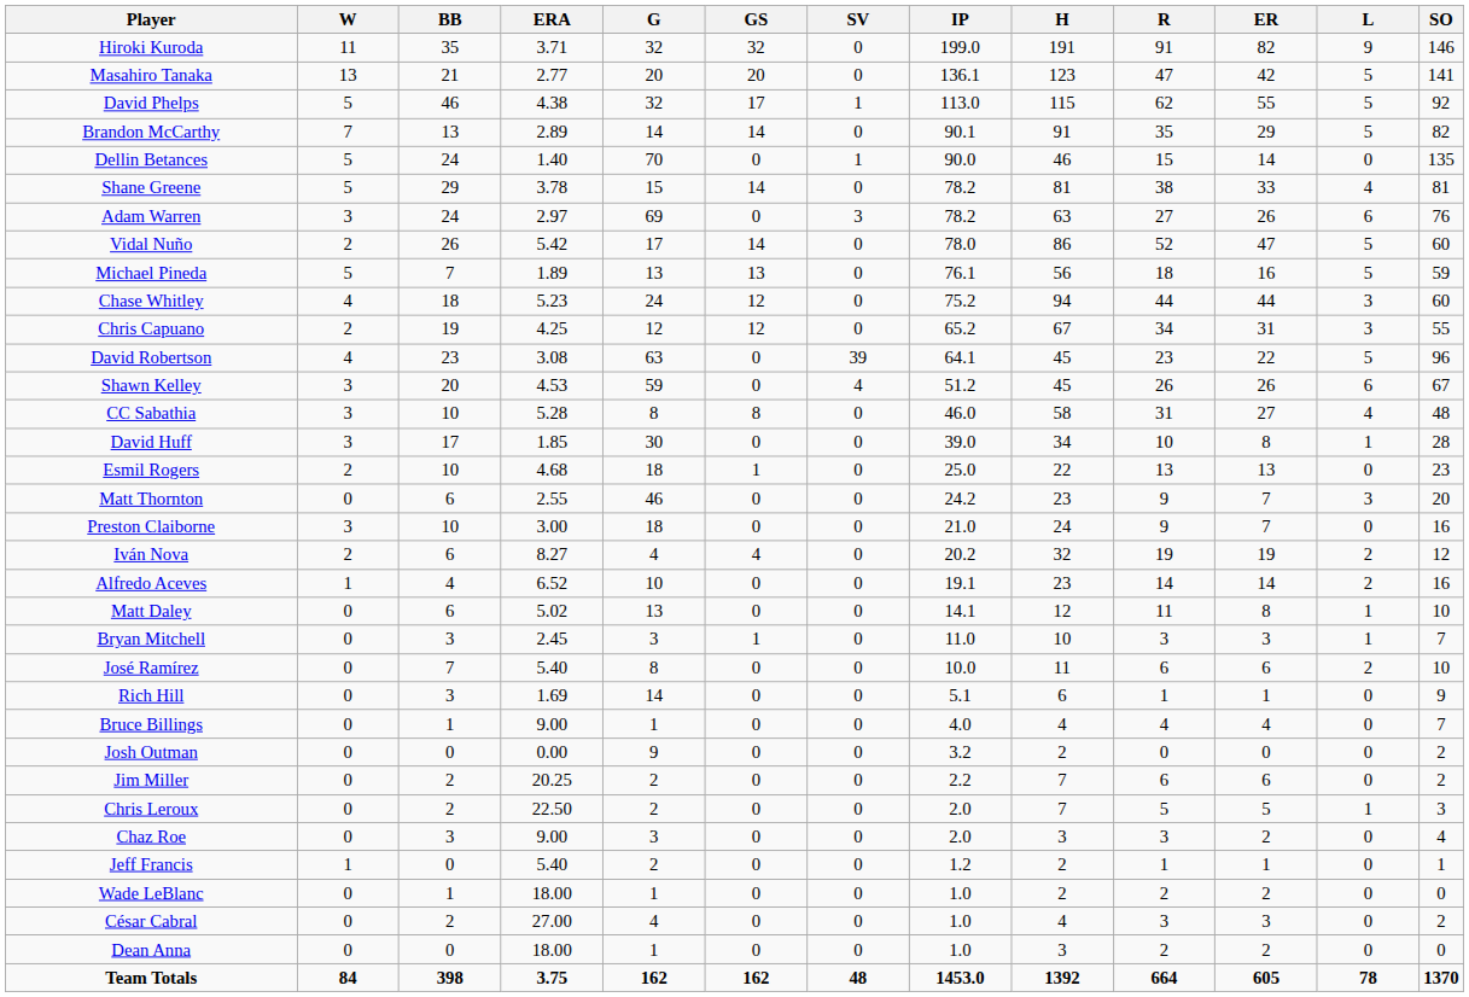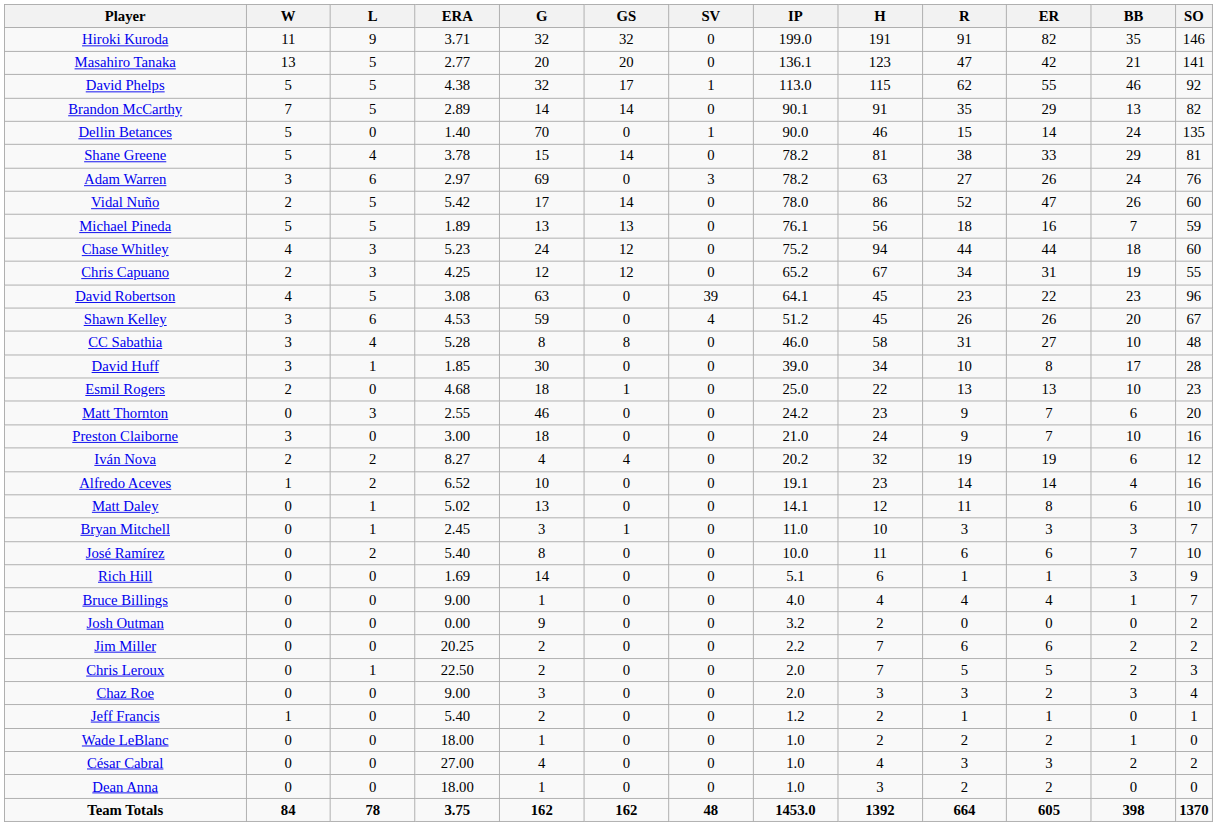 <table class=wikitable style="text-align:center">
 <tr>
 <th bgcolor=#DDDDFF; width="20%">Player</th>
 <th bgcolor=#DDDDFF; width="7%">W</th>
-<th bgcolor=#DDDDFF; width="7%">BB</th>
+<th bgcolor=#DDDDFF; width="7%">L</th>
 <th bgcolor=#DDDDFF; width="7%">ERA</th>
 <th bgcolor=#DDDDFF; width="7%">G</th>
 <th bgcolor=#DDDDFF; width="7%">GS</th>
 <th bgcolor=#DDDDFF; width="7%">SV</th>
 <th bgcolor=#DDDDFF; width="7%">IP</th>
 <th bgcolor=#DDDDFF; width="7%">H</th>
 <th bgcolor=#DDDDFF; width="7%">R</th>
 <th bgcolor=#DDDDFF; width="7%">ER</th>
-<th bgcolor=#DDDDFF; width="7%">L</th>
+<th bgcolor=#DDDDFF; width="7%">BB</th>
 <th bgcolor=#DDDDFF; width="7%">SO</th>
 </tr>
 <tr>
 <td><a href='#'>Hiroki Kuroda</a></td>
 <td>11</td>
-<td>35</td>
+<td>9</td>
 <td>3.71</td>
 <td>32</td>
 <td>32</td>
 <td>0</td>
 <td>199.0</td>
 <td>191</td>
 <td>91</td>
 <td>82</td>
-<td>9</td>
+<td>35</td>
 <td>146</td>
 </tr>
 <tr>
 <td><a href='#'>Masahiro Tanaka</a></td>
 <td>13</td>
-<td>21</td>
+<td>5</td>
 <td>2.77</td>
 <td>20</td>
 <td>20</td>
 <td>0</td>
 <td>136.1</td>
 <td>123</td>
 <td>47</td>
 <td>42</td>
-<td>5</td>
+<td>21</td>
 <td>141</td>
 </tr>
 <tr>
 <td><a href='#'>David Phelps</a></td>
 <td>5</td>
-<td>46</td>
+<td>5</td>
 <td>4.38</td>
 <td>32</td>
 <td>17</td>
 <td>1</td>
 <td>113.0</td>
 <td>115</td>
 <td>62</td>
 <td>55</td>
-<td>5</td>
+<td>46</td>
 <td>92</td>
 </tr>
 <tr>
 <td><a href='#'>Brandon McCarthy</a></td>
 <td>7</td>
-<td>13</td>
+<td>5</td>
 <td>2.89</td>
 <td>14</td>
 <td>14</td>
 <td>0</td>
 <td>90.1</td>
 <td>91</td>
 <td>35</td>
 <td>29</td>
-<td>5</td>
+<td>13</td>
 <td>82</td>
 </tr>
 <tr>
 <td><a href='#'>Dellin Betances</a></td>
 <td>5</td>
-<td>24</td>
+<td>0</td>
 <td>1.40</td>
 <td>70</td>
 <td>0</td>
 <td>1</td>
 <td>90.0</td>
 <td>46</td>
 <td>15</td>
 <td>14</td>
-<td>0</td>
+<td>24</td>
 <td>135</td>
 </tr>
 <tr>
 <td><a href='#'>Shane Greene</a></td>
 <td>5</td>
-<td>29</td>
+<td>4</td>
 <td>3.78</td>
 <td>15</td>
 <td>14</td>
 <td>0</td>
 <td>78.2</td>
 <td>81</td>
 <td>38</td>
 <td>33</td>
-<td>4</td>
+<td>29</td>
 <td>81</td>
 </tr>
 <tr>
 <td><a href='#'>Adam Warren</a></td>
 <td>3</td>
-<td>24</td>
+<td>6</td>
 <td>2.97</td>
 <td>69</td>
 <td>0</td>
 <td>3</td>
 <td>78.2</td>
 <td>63</td>
 <td>27</td>
 <td>26</td>
-<td>6</td>
+<td>24</td>
 <td>76</td>
 </tr>
 <tr>
 <td><a href='#'>Vidal Nuño</a></td>
 <td>2</td>
-<td>26</td>
+<td>5</td>
 <td>5.42</td>
 <td>17</td>
 <td>14</td>
 <td>0</td>
 <td>78.0</td>
 <td>86</td>
 <td>52</td>
 <td>47</td>
-<td>5</td>
+<td>26</td>
 <td>60</td>
 </tr>
 <tr>
 <td><a href='#'>Michael Pineda</a></td>
 <td>5</td>
-<td>7</td>
+<td>5</td>
 <td>1.89</td>
 <td>13</td>
 <td>13</td>
 <td>0</td>
 <td>76.1</td>
 <td>56</td>
 <td>18</td>
 <td>16</td>
-<td>5</td>
+<td>7</td>
 <td>59</td>
 </tr>
 <tr>
 <td><a href='#'>Chase Whitley</a></td>
 <td>4</td>
-<td>18</td>
+<td>3</td>
 <td>5.23</td>
 <td>24</td>
 <td>12</td>
 <td>0</td>
 <td>75.2</td>
 <td>94</td>
 <td>44</td>
 <td>44</td>
-<td>3</td>
+<td>18</td>
 <td>60</td>
 </tr>
 <tr>
 <td><a href='#'>Chris Capuano</a></td>
 <td>2</td>
-<td>19</td>
+<td>3</td>
 <td>4.25</td>
 <td>12</td>
 <td>12</td>
 <td>0</td>
 <td>65.2</td>
 <td>67</td>
 <td>34</td>
 <td>31</td>
-<td>3</td>
+<td>19</td>
 <td>55</td>
 </tr>
 <tr>
 <td><a href='#'>David Robertson</a></td>
 <td>4</td>
-<td>23</td>
+<td>5</td>
 <td>3.08</td>
 <td>63</td>
 <td>0</td>
 <td>39</td>
 <td>64.1</td>
 <td>45</td>
 <td>23</td>
 <td>22</td>
-<td>5</td>
+<td>23</td>
 <td>96</td>
 </tr>
 <tr>
 <td><a href='#'>Shawn Kelley</a></td>
 <td>3</td>
-<td>20</td>
+<td>6</td>
 <td>4.53</td>
 <td>59</td>
 <td>0</td>
 <td>4</td>
 <td>51.2</td>
 <td>45</td>
 <td>26</td>
 <td>26</td>
-<td>6</td>
+<td>20</td>
 <td>67</td>
 </tr>
 <tr>
 <td><a href='#'>CC Sabathia</a></td>
 <td>3</td>
-<td>10</td>
+<td>4</td>
 <td>5.28</td>
 <td>8</td>
 <td>8</td>
 <td>0</td>
 <td>46.0</td>
 <td>58</td>
 <td>31</td>
 <td>27</td>
-<td>4</td>
+<td>10</td>
 <td>48</td>
 </tr>
 <tr>
 <td><a href='#'>David Huff</a></td>
 <td>3</td>
-<td>17</td>
+<td>1</td>
 <td>1.85</td>
 <td>30</td>
 <td>0</td>
 <td>0</td>
 <td>39.0</td>
 <td>34</td>
 <td>10</td>
 <td>8</td>
-<td>1</td>
+<td>17</td>
 <td>28</td>
 </tr>
 <tr>
 <td><a href='#'>Esmil Rogers</a></td>
 <td>2</td>
-<td>10</td>
+<td>0</td>
 <td>4.68</td>
 <td>18</td>
 <td>1</td>
 <td>0</td>
 <td>25.0</td>
 <td>22</td>
 <td>13</td>
 <td>13</td>
-<td>0</td>
+<td>10</td>
 <td>23</td>
 </tr>
 <tr>
 <td><a href='#'>Matt Thornton</a></td>
 <td>0</td>
-<td>6</td>
+<td>3</td>
 <td>2.55</td>
 <td>46</td>
 <td>0</td>
 <td>0</td>
 <td>24.2</td>
 <td>23</td>
 <td>9</td>
 <td>7</td>
-<td>3</td>
+<td>6</td>
 <td>20</td>
 </tr>
 <tr>
 <td><a href='#'>Preston Claiborne</a></td>
 <td>3</td>
-<td>10</td>
+<td>0</td>
 <td>3.00</td>
 <td>18</td>
 <td>0</td>
 <td>0</td>
 <td>21.0</td>
 <td>24</td>
 <td>9</td>
 <td>7</td>
-<td>0</td>
+<td>10</td>
 <td>16</td>
 </tr>
 <tr>
 <td><a href='#'>Iván Nova</a></td>
 <td>2</td>
-<td>6</td>
+<td>2</td>
 <td>8.27</td>
 <td>4</td>
 <td>4</td>
 <td>0</td>
 <td>20.2</td>
 <td>32</td>
 <td>19</td>
 <td>19</td>
-<td>2</td>
+<td>6</td>
 <td>12</td>
 </tr>
 <tr>
 <td><a href='#'>Alfredo Aceves</a></td>
 <td>1</td>
-<td>4</td>
+<td>2</td>
 <td>6.52</td>
 <td>10</td>
 <td>0</td>
 <td>0</td>
 <td>19.1</td>
 <td>23</td>
 <td>14</td>
 <td>14</td>
-<td>2</td>
+<td>4</td>
 <td>16</td>
 </tr>
 <tr>
 <td><a href='#'>Matt Daley</a></td>
 <td>0</td>
-<td>6</td>
+<td>1</td>
 <td>5.02</td>
 <td>13</td>
 <td>0</td>
 <td>0</td>
 <td>14.1</td>
 <td>12</td>
 <td>11</td>
 <td>8</td>
-<td>1</td>
+<td>6</td>
 <td>10</td>
 </tr>
 <tr>
 <td><a href='#'>Bryan Mitchell</a></td>
 <td>0</td>
-<td>3</td>
+<td>1</td>
 <td>2.45</td>
 <td>3</td>
 <td>1</td>
 <td>0</td>
 <td>11.0</td>
 <td>10</td>
 <td>3</td>
 <td>3</td>
-<td>1</td>
+<td>3</td>
 <td>7</td>
 </tr>
 <tr>
 <td><a href='#'>José Ramírez</a></td>
 <td>0</td>
-<td>7</td>
+<td>2</td>
 <td>5.40</td>
 <td>8</td>
 <td>0</td>
 <td>0</td>
 <td>10.0</td>
 <td>11</td>
 <td>6</td>
 <td>6</td>
-<td>2</td>
+<td>7</td>
 <td>10</td>
 </tr>
 <tr>
 <td><a href='#'>Rich Hill</a></td>
 <td>0</td>
-<td>3</td>
+<td>0</td>
 <td>1.69</td>
 <td>14</td>
 <td>0</td>
 <td>0</td>
 <td>5.1</td>
 <td>6</td>
 <td>1</td>
 <td>1</td>
-<td>0</td>
+<td>3</td>
 <td>9</td>
 </tr>
 <tr>
 <td><a href='#'>Bruce Billings</a></td>
 <td>0</td>
-<td>1</td>
+<td>0</td>
 <td>9.00</td>
 <td>1</td>
 <td>0</td>
 <td>0</td>
 <td>4.0</td>
 <td>4</td>
 <td>4</td>
 <td>4</td>
-<td>0</td>
+<td>1</td>
 <td>7</td>
 </tr>
 <tr>
 <td><a href='#'>Josh Outman</a></td>
 <td>0</td>
 <td>0</td>
 <td>0.00</td>
 <td>9</td>
 <td>0</td>
 <td>0</td>
 <td>3.2</td>
 <td>2</td>
 <td>0</td>
 <td>0</td>
 <td>0</td>
 <td>2</td>
 </tr>
 <tr>
 <td><a href='#'>Jim Miller</a></td>
 <td>0</td>
-<td>2</td>
+<td>0</td>
 <td>20.25</td>
 <td>2</td>
 <td>0</td>
 <td>0</td>
 <td>2.2</td>
 <td>7</td>
 <td>6</td>
 <td>6</td>
-<td>0</td>
+<td>2</td>
 <td>2</td>
 </tr>
 <tr>
 <td><a href='#'>Chris Leroux</a></td>
 <td>0</td>
-<td>2</td>
+<td>1</td>
 <td>22.50</td>
 <td>2</td>
 <td>0</td>
 <td>0</td>
 <td>2.0</td>
 <td>7</td>
 <td>5</td>
 <td>5</td>
-<td>1</td>
+<td>2</td>
 <td>3</td>
 </tr>
 <tr>
 <td><a href='#'>Chaz Roe</a></td>
 <td>0</td>
-<td>3</td>
+<td>0</td>
 <td>9.00</td>
 <td>3</td>
 <td>0</td>
 <td>0</td>
 <td>2.0</td>
 <td>3</td>
 <td>3</td>
 <td>2</td>
-<td>0</td>
+<td>3</td>
 <td>4</td>
 </tr>
 <tr>
 <td><a href='#'>Jeff Francis</a></td>
 <td>1</td>
 <td>0</td>
 <td>5.40</td>
 <td>2</td>
 <td>0</td>
 <td>0</td>
 <td>1.2</td>
 <td>2</td>
 <td>1</td>
 <td>1</td>
 <td>0</td>
 <td>1</td>
 </tr>
 <tr>
 <td><a href='#'>Wade LeBlanc</a></td>
 <td>0</td>
-<td>1</td>
+<td>0</td>
 <td>18.00</td>
 <td>1</td>
 <td>0</td>
 <td>0</td>
 <td>1.0</td>
 <td>2</td>
 <td>2</td>
 <td>2</td>
-<td>0</td>
+<td>1</td>
 <td>0</td>
 </tr>
 <tr>
 <td><a href='#'>César Cabral</a></td>
 <td>0</td>
-<td>2</td>
+<td>0</td>
 <td>27.00</td>
 <td>4</td>
 <td>0</td>
 <td>0</td>
 <td>1.0</td>
 <td>4</td>
 <td>3</td>
 <td>3</td>
-<td>0</td>
+<td>2</td>
 <td>2</td>
 </tr>
 <tr>
 <td><a href='#'>Dean Anna</a></td>
 <td>0</td>
 <td>0</td>
 <td>18.00</td>
 <td>1</td>
 <td>0</td>
 <td>0</td>
 <td>1.0</td>
 <td>3</td>
 <td>2</td>
 <td>2</td>
 <td>0</td>
 <td>0</td>
 </tr>
 <tr>
 <td><strong>Team Totals</strong></td>
 <td><strong>84</strong></td>
-<td><strong>398</strong></td>
+<td><strong>78</strong></td>
 <td><strong>3.75</strong></td>
 <td><strong>162</strong></td>
 <td><strong>162</strong></td>
 <td><strong>48</strong></td>
 <td><strong>1453.0</strong></td>
 <td><strong>1392</strong></td>
 <td><strong>664</strong></td>
 <td><strong>605</strong></td>
-<td><strong>78</strong></td>
+<td><strong>398</strong></td>
 <td><strong>1370</strong></td>
 </tr>
 </table>
